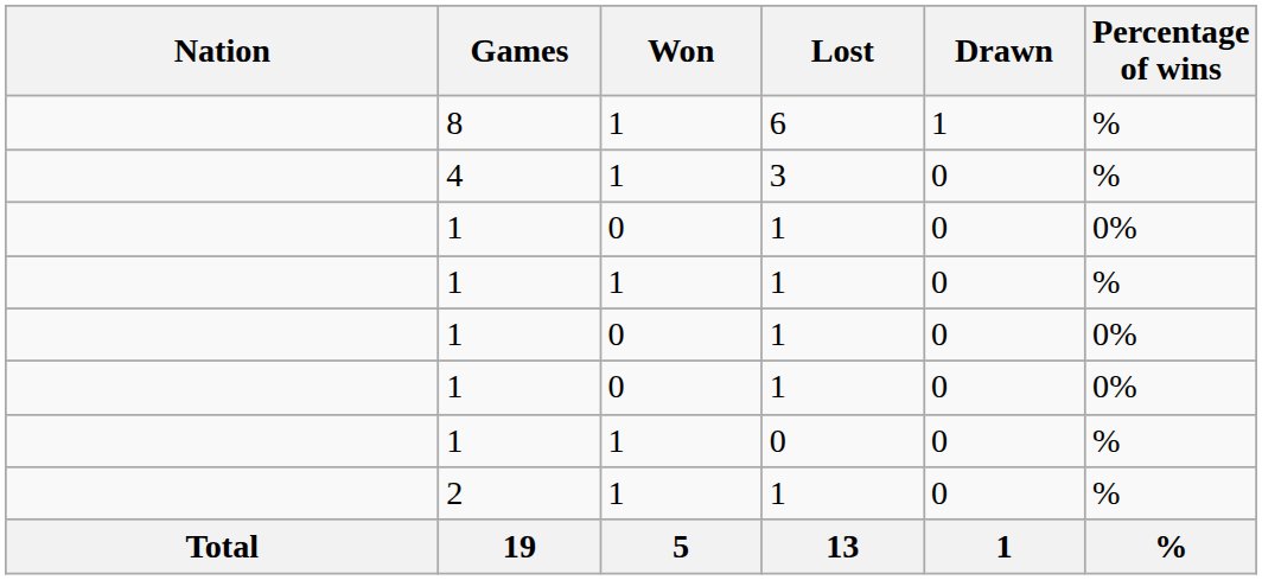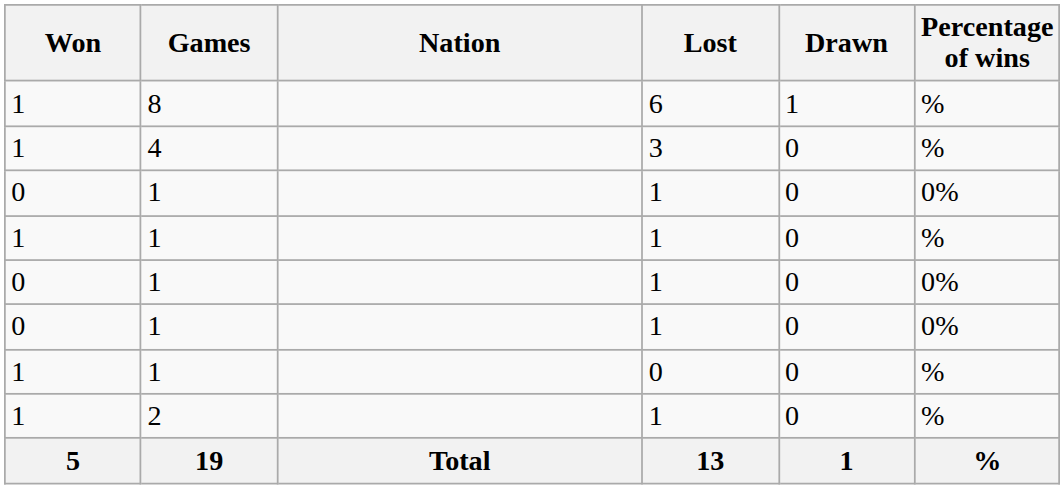 <table class="wikitable sortable">
 <tr>
+<th width="70">Won</th>
+<th width="70">Games</th>
 <th width="200">Nation</th>
-<th width="70">Games</th>
-<th width="70">Won</th>
 <th width="70">Lost</th>
 <th width="70">Drawn</th>
 <th width="70">Percentage of wins</th>
 </tr>
 <tr>
+<td>1</td>
+<td>8</td>
 <td align="left"></td>
-<td>8</td>
-<td>1</td>
 <td>6</td>
 <td>1</td>
 <td>%</td>
 </tr>
 <tr>
+<td>1</td>
+<td>4</td>
 <td align="left"></td>
-<td>4</td>
-<td>1</td>
 <td>3</td>
 <td>0</td>
 <td>%</td>
 </tr>
 <tr>
+<td>0</td>
+<td>1</td>
 <td align="left"></td>
-<td>1</td>
-<td>0</td>
 <td>1</td>
 <td>0</td>
 <td>0%</td>
 </tr>
 <tr>
-<td align="left"></td>
 <td>1</td>
 <td>1</td>
+<td align="left"></td>
 <td>1</td>
 <td>0</td>
 <td>%</td>
 </tr>
 <tr>
+<td>0</td>
+<td>1</td>
 <td align="left"></td>
-<td>1</td>
-<td>0</td>
 <td>1</td>
 <td>0</td>
 <td>0%</td>
 </tr>
 <tr>
+<td>0</td>
+<td>1</td>
 <td align="left"></td>
-<td>1</td>
-<td>0</td>
 <td>1</td>
 <td>0</td>
 <td>0%</td>
 </tr>
 <tr>
-<td align="left"></td>
 <td>1</td>
 <td>1</td>
+<td align="left"></td>
 <td>0</td>
 <td>0</td>
 <td>%</td>
 </tr>
 <tr>
+<td>1</td>
+<td>2</td>
 <td align="left"></td>
-<td>2</td>
-<td>1</td>
 <td>1</td>
 <td>0</td>
 <td>%</td>
 </tr>
 <tr>
+<th><strong>5</strong></th>
+<th><strong>19</strong></th>
 <th>Total</th>
-<th><strong>19</strong></th>
-<th><strong>5</strong></th>
 <th><strong>13</strong></th>
 <th><strong>1</strong></th>
 <th><strong>%</strong></th>
 </tr>
 </table>
